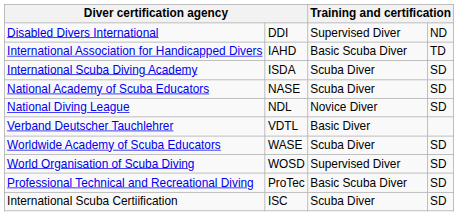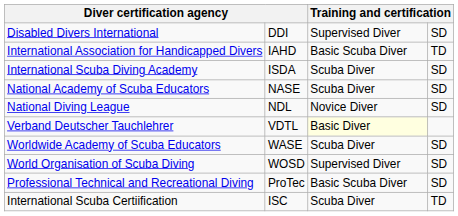 <table class="wikitable sortable">
 <tr>
 <th colspan="2">Diver certification agency</th>
 <th colspan="2">Training and certification</th>
 </tr>
 <tr>
 <td><a href='#'>Disabled Divers International</a></td>
 <td>DDI</td>
 <td>Supervised Diver</td>
-<td>ND</td>
+<td>SD</td>
 </tr>
 <tr>
 <td><a href='#'>International Association for Handicapped Divers</a></td>
 <td>IAHD</td>
 <td>Basic Scuba Diver</td>
 <td>TD</td>
 </tr>
 <tr>
 <td><a href='#'>International Scuba Diving Academy</a></td>
 <td>ISDA</td>
 <td>Scuba Diver</td>
 <td>SD</td>
 </tr>
 <tr>
 <td><a href='#'>National Academy of Scuba Educators</a></td>
 <td>NASE</td>
 <td>Scuba Diver</td>
 <td>SD</td>
 </tr>
 <tr>
 <td><a href='#'>National Diving League</a></td>
 <td>NDL</td>
 <td>Novice Diver</td>
 <td>SD</td>
 </tr>
 <tr>
 <td><a href='#'>Verband Deutscher Tauchlehrer</a></td>
 <td>VDTL</td>
-<td>Basic Diver</td>
+<td style="background: lightyellow;">Basic Diver</td>
 <td></td>
 </tr>
 <tr>
 <td><a href='#'>Worldwide Academy of Scuba Educators</a></td>
 <td>WASE</td>
 <td>Scuba Diver</td>
 <td>SD</td>
 </tr>
 <tr>
 <td><a href='#'>World Organisation of Scuba Diving</a></td>
 <td>WOSD</td>
 <td>Supervised Diver</td>
 <td>SD</td>
 </tr>
 <tr>
 <td><a href='#'>Professional Technical and Recreational Diving</a></td>
 <td>ProTec</td>
 <td>Basic Scuba Diver</td>
 <td>SD</td>
 </tr>
 <tr>
 <td>International Scuba Certiification</td>
 <td>ISC</td>
 <td>Scuba Diver</td>
-<td>SD</td>
+<td>TD</td>
 </tr>
 </table>
